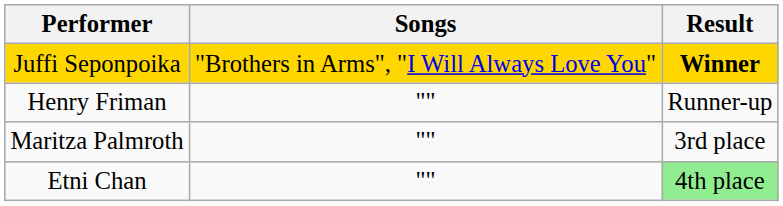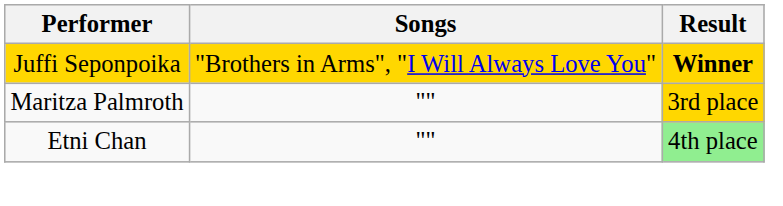 <table class="wikitable" style="text-align: center; width: auto">
 <tr>
 <th>Performer</th>
 <th>Songs</th>
 <th>Result</th>
 </tr>
 <tr style="background:gold">
 <td>Juffi Seponpoika</td>
 <td>"Brothers in Arms", "<a href='#'>I Will Always Love You</a>"</td>
 <td><strong>Winner</strong></td>
 </tr>
 <tr>
-<td>Henry Friman</td>
-<td>""</td>
-<td>Runner-up</td>
-</tr>
-<tr>
 <td>Maritza Palmroth</td>
 <td>""</td>
-<td>3rd place</td>
+<td style="background: gold;">3rd place</td>
 </tr>
 <tr>
 <td>Etni Chan</td>
 <td>""</td>
 <td style="background: lightgreen;">4th place</td>
 </tr>
 </table>
